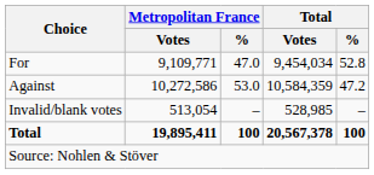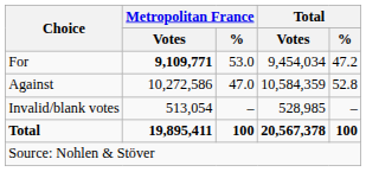 <table class=wikitable style=text-align:right>
 <tr>
 <th rowspan=2>Choice</th>
 <th colspan=2><a href='#'>Metropolitan France</a></th>
 <th colspan=2>Total</th>
 </tr>
 <tr>
 <th>Votes</th>
 <th>%</th>
 <th>Votes</th>
 <th>%</th>
 </tr>
 <tr>
 <td align=left>For</td>
-<td>9,109,771</td>
-<td>47.0</td>
+<td><strong>9,109,771</strong></td>
+<td>53.0</td>
 <td>9,454,034</td>
-<td>52.8</td>
+<td>47.2</td>
 </tr>
 <tr>
 <td align=left>Against</td>
 <td>10,272,586</td>
-<td>53.0</td>
+<td>47.0</td>
 <td>10,584,359</td>
-<td>47.2</td>
+<td>52.8</td>
 </tr>
 <tr>
 <td align=left>Invalid/blank votes</td>
 <td>513,054</td>
 <td>–</td>
 <td>528,985</td>
 <td>–</td>
 </tr>
 <tr>
 <td align=left><strong>Total</strong></td>
 <td><strong>19,895,411</strong></td>
 <td><strong>100</strong></td>
 <td><strong>20,567,378</strong></td>
 <td><strong>100</strong></td>
 </tr>
 <tr>
 <td align=left colspan=6>Source: Nohlen & Stöver</td>
 </tr>
 </table>
